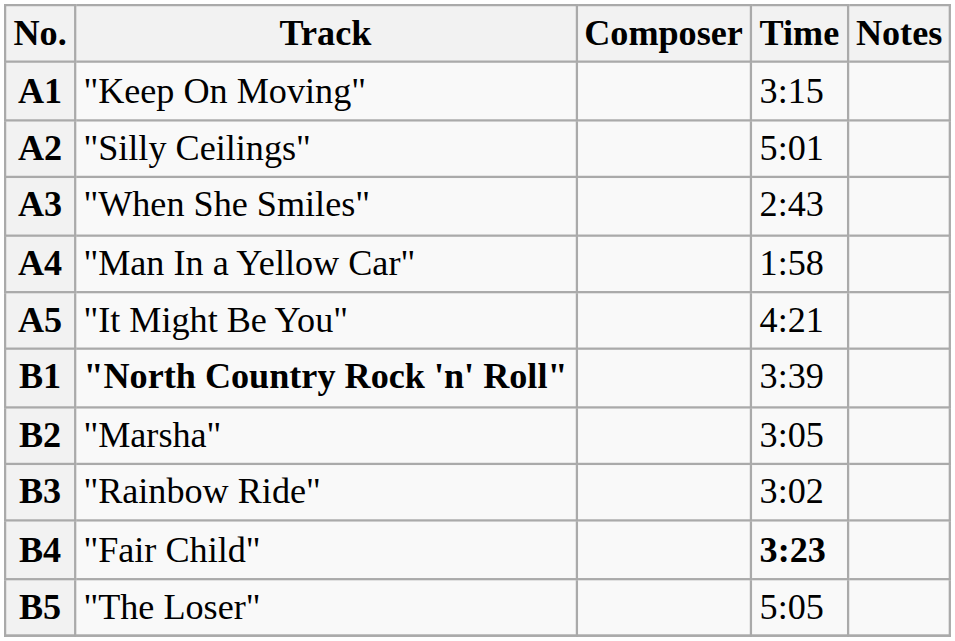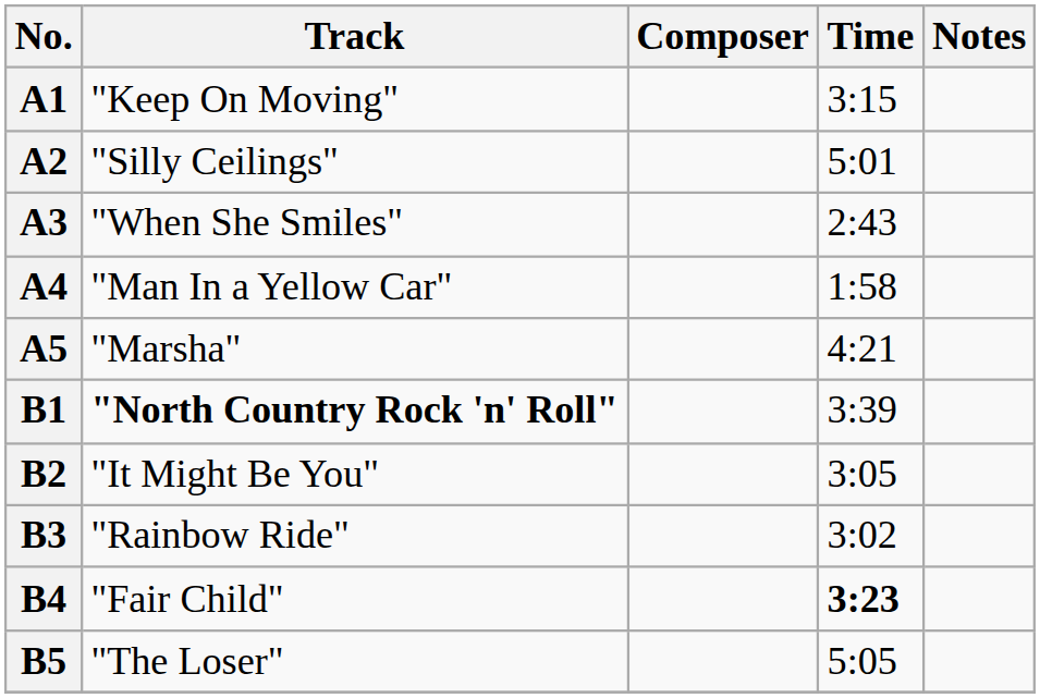 <table class="wikitable plainrowheaders sortable">
 <tr>
 <th scope="col" class="unsortable">No.</th>
 <th scope="col">Track</th>
 <th scope="col">Composer</th>
 <th scope="col">Time</th>
 <th scope="col" class="unsortable">Notes</th>
 </tr>
 <tr>
 <th scope="row">A1</th>
 <td>"Keep On Moving"</td>
 <td></td>
 <td>3:15</td>
 <td></td>
 </tr>
 <tr>
 <th scope="row">A2</th>
 <td>"Silly Ceilings"</td>
 <td></td>
 <td>5:01</td>
 <td></td>
 </tr>
 <tr>
 <th scope="row">A3</th>
 <td>"When She Smiles"</td>
 <td></td>
 <td>2:43</td>
 <td></td>
 </tr>
 <tr>
 <th scope="row">A4</th>
 <td>"Man In a Yellow Car"</td>
 <td></td>
 <td>1:58</td>
 <td></td>
 </tr>
 <tr>
 <th scope="row">A5</th>
-<td>"It Might Be You"</td>
+<td>"Marsha"</td>
 <td></td>
 <td>4:21</td>
 <td></td>
 </tr>
 <tr>
 <th scope="row">B1</th>
 <td><strong>"North Country Rock 'n' Roll"</strong></td>
 <td></td>
 <td>3:39</td>
 <td></td>
 </tr>
 <tr>
 <th scope="row">B2</th>
-<td>"Marsha"</td>
+<td>"It Might Be You"</td>
 <td></td>
 <td>3:05</td>
 <td></td>
 </tr>
 <tr>
 <th scope="row">B3</th>
 <td>"Rainbow Ride"</td>
 <td></td>
 <td>3:02</td>
 <td></td>
 </tr>
 <tr>
 <th scope="row">B4</th>
 <td>"Fair Child"</td>
 <td></td>
 <td><strong>3:23</strong></td>
 <td></td>
 </tr>
 <tr>
 <th scope="row">B5</th>
 <td>"The Loser"</td>
 <td></td>
 <td>5:05</td>
 <td></td>
 </tr>
 <tr>
 </tr>
 </table>
